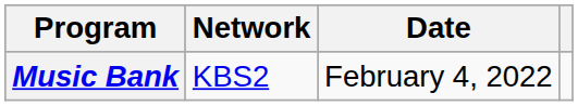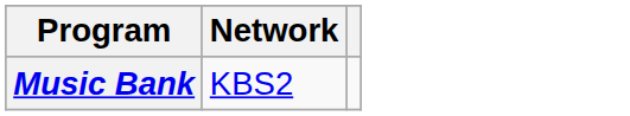 <table class="wikitable plainrowheaders">
 <tr>
 <th>Program</th>
 <th>Network</th>
-<th>Date</th>
 <th></th>
 </tr>
 <tr>
 <th scope="row"><em><a href='#'>Music Bank</a></em></th>
 <td><a href='#'>KBS2</a></td>
-<td>February 4, 2022</td>
 <td></td>
 </tr>
 </table>
